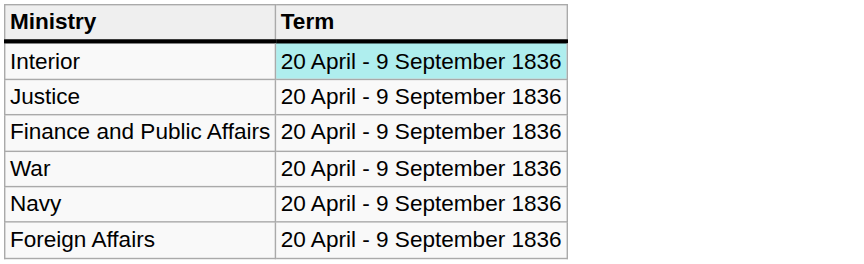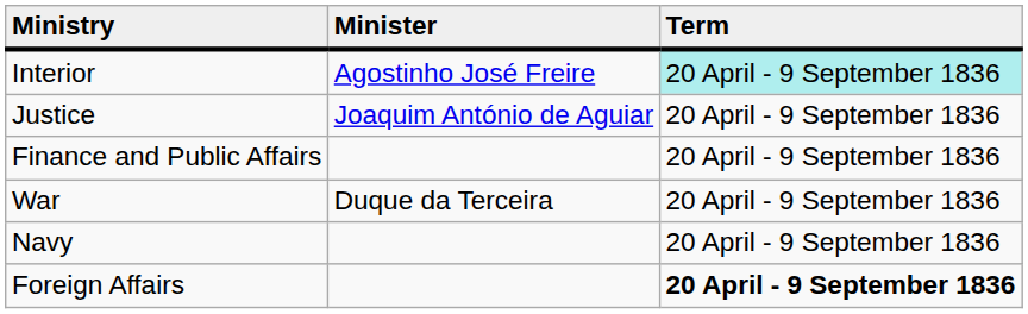 <table class="wikitable">
 <tr>
 <td style="border-bottom:3px solid; background:#efefef;"><strong>Ministry</strong></td>
+<td style="border-bottom:3px solid; background:#efefef;"><strong>Minister</strong></td>
 <td style="border-bottom:3px solid; background:#efefef;"><strong>Term</strong></td>
 </tr>
 <tr>
 <td>Interior</td>
+<td><a href='#'>Agostinho José Freire</a></td>
 <td style="background: paleturquoise;">20 April - 9 September 1836</td>
 </tr>
 <tr>
 <td>Justice</td>
+<td><a href='#'>Joaquim António de Aguiar</a></td>
 <td>20 April - 9 September 1836</td>
 </tr>
 <tr>
 <td>Finance and Public Affairs</td>
+<td></td>
 <td>20 April - 9 September 1836</td>
 </tr>
 <tr>
 <td>War</td>
+<td>Duque da Terceira</td>
 <td>20 April - 9 September 1836</td>
 </tr>
 <tr>
 <td>Navy</td>
+<td></td>
 <td>20 April - 9 September 1836</td>
 </tr>
 <tr>
 <td>Foreign Affairs</td>
-<td>20 April - 9 September 1836</td>
+<td></td>
+<td><strong>20 April - 9 September 1836</strong></td>
 </tr>
 </table>
